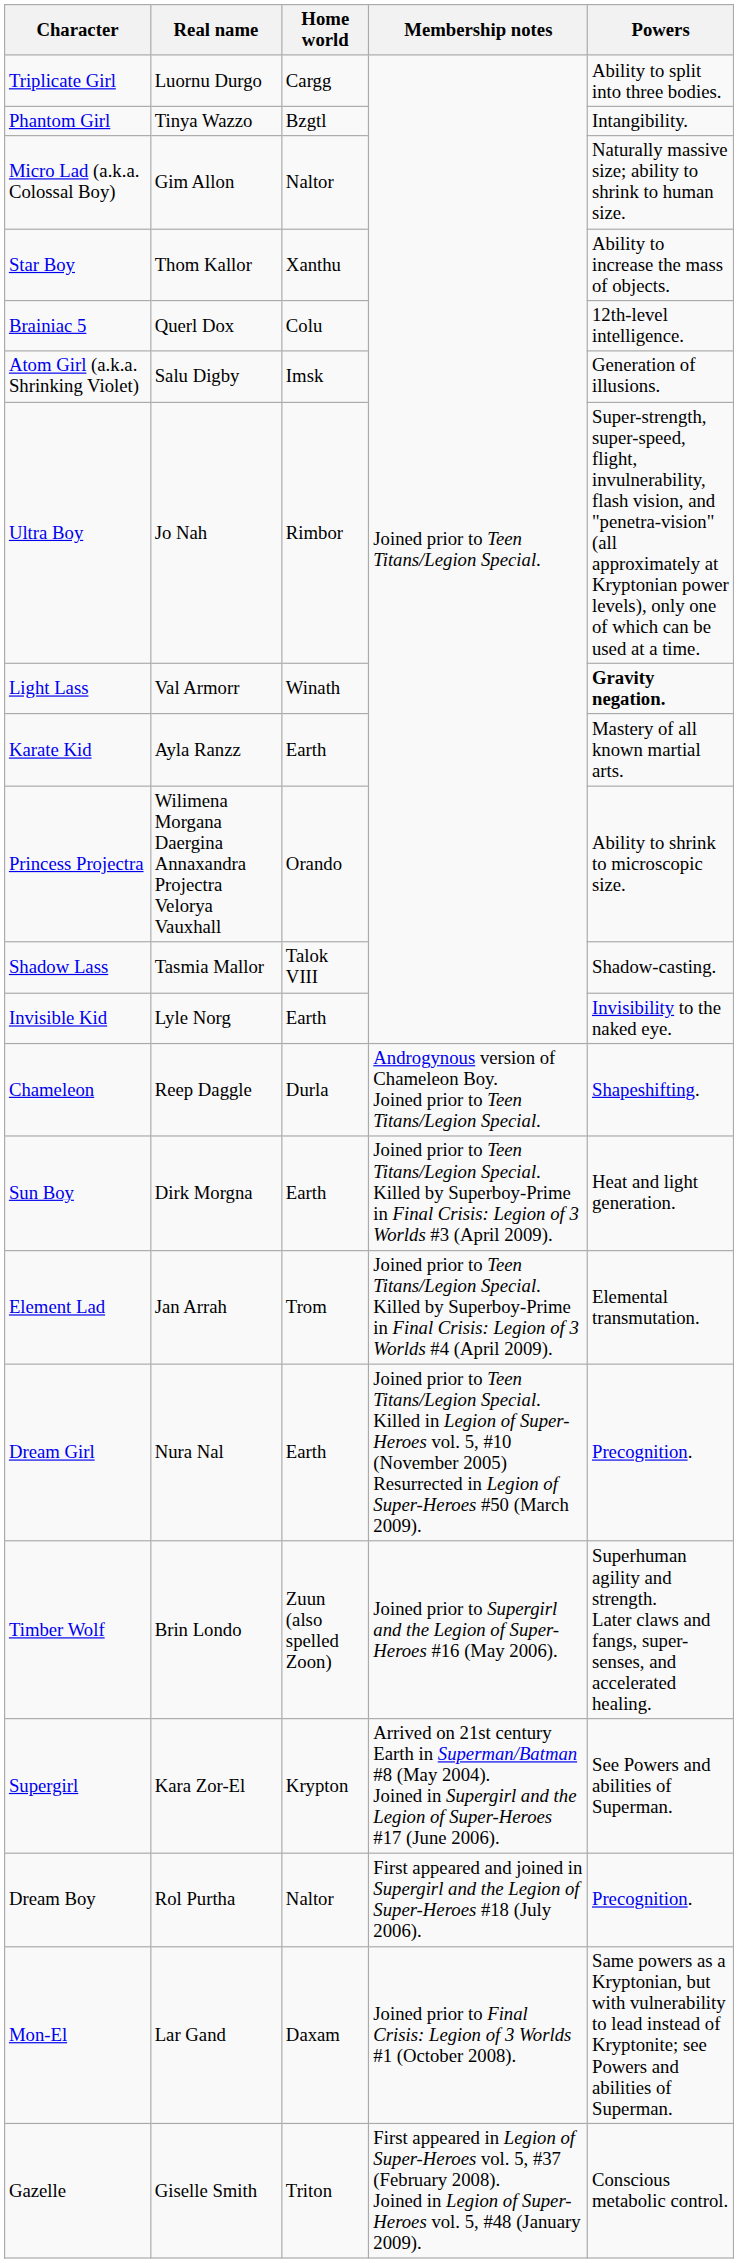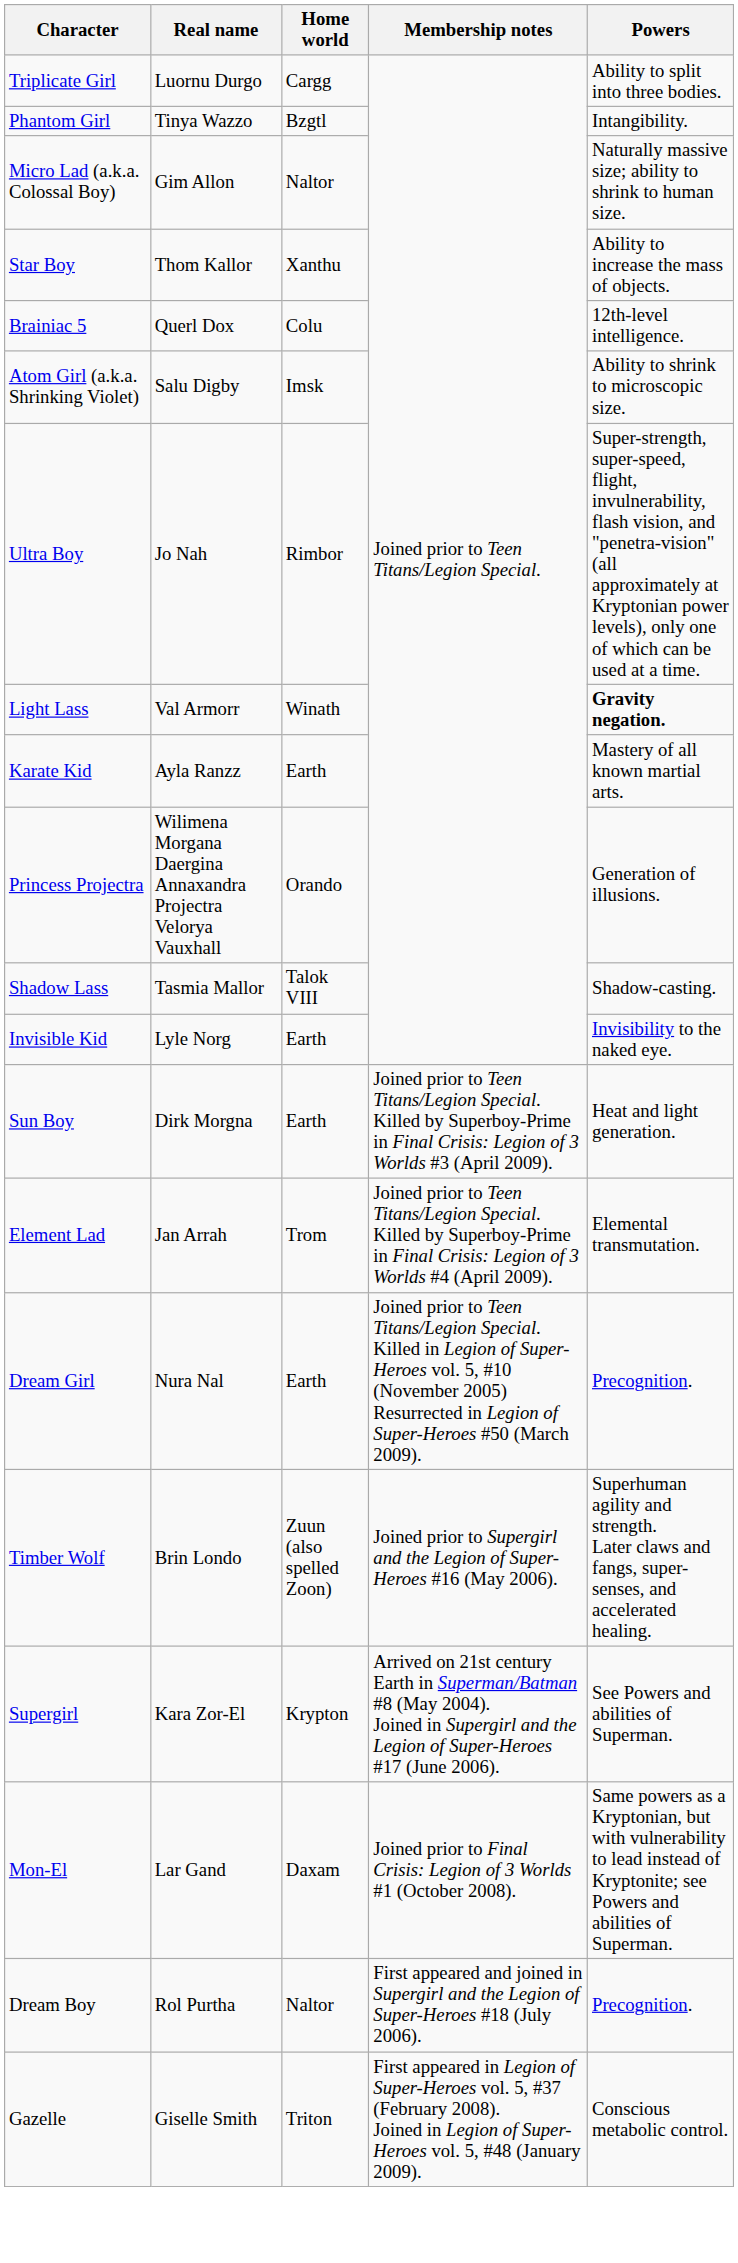 <table class="wikitable" width=100%>
 <tr>
 <th width=20%>Character</th>
 <th width=18%>Real name</th>
 <th width=12%>Home world</th>
 <th width=30%>Membership notes</th>
 <th width=20%>Powers</th>
 </tr>
 <tr>
 <td><a href='#'>Triplicate Girl</a></td>
 <td>Luornu Durgo</td>
 <td>Cargg</td>
 <td rowspan=12>Joined prior to <em>Teen Titans/Legion Special</em>.</td>
 <td>Ability to split into three bodies.</td>
 </tr>
 <tr>
 <td><a href='#'>Phantom Girl</a></td>
 <td>Tinya Wazzo</td>
 <td>Bzgtl</td>
 <td>Intangibility.</td>
 </tr>
 <tr>
 <td><a href='#'>Micro Lad</a> (a.k.a. Colossal Boy)</td>
 <td>Gim Allon</td>
 <td>Naltor</td>
 <td>Naturally massive size; ability to shrink to human size.</td>
 </tr>
 <tr>
 <td><a href='#'>Star Boy</a></td>
 <td>Thom Kallor</td>
 <td>Xanthu</td>
 <td>Ability to increase the mass of objects.</td>
 </tr>
 <tr>
 <td><a href='#'>Brainiac 5</a></td>
 <td>Querl Dox</td>
 <td>Colu</td>
 <td>12th-level intelligence.</td>
 </tr>
 <tr>
 <td><a href='#'>Atom Girl</a> (a.k.a. Shrinking Violet)</td>
 <td>Salu Digby</td>
 <td>Imsk</td>
-<td>Generation of illusions.</td>
+<td>Ability to shrink to microscopic size.</td>
 </tr>
 <tr>
 <td><a href='#'>Ultra Boy</a></td>
 <td>Jo Nah</td>
 <td>Rimbor</td>
 <td>Super-strength, super-speed, flight, invulnerability, flash vision, and "penetra-vision" (all approximately at Kryptonian power levels), only one of which can be used at a time.</td>
 </tr>
 <tr>
 <td><a href='#'>Light Lass</a></td>
 <td>Val Armorr</td>
 <td>Winath</td>
 <td><strong>Gravity negation.</strong></td>
 </tr>
 <tr>
 <td><a href='#'>Karate Kid</a></td>
 <td>Ayla Ranzz</td>
 <td>Earth</td>
 <td>Mastery of all known martial arts.</td>
 </tr>
 <tr>
 <td><a href='#'>Princess Projectra</a></td>
 <td>Wilimena Morgana Daergina Annaxandra Projectra Velorya Vauxhall</td>
 <td>Orando</td>
-<td>Ability to shrink to microscopic size.</td>
+<td>Generation of illusions.</td>
 </tr>
 <tr>
 <td><a href='#'>Shadow Lass</a></td>
 <td>Tasmia Mallor</td>
 <td>Talok VIII</td>
 <td>Shadow-casting.</td>
 </tr>
 <tr>
 <td><a href='#'>Invisible Kid</a></td>
 <td>Lyle Norg</td>
 <td>Earth</td>
 <td><a href='#'>Invisibility</a> to the naked eye.</td>
-</tr>
-<tr>
-<td><a href='#'>Chameleon</a></td>
-<td>Reep Daggle</td>
-<td>Durla</td>
-<td><a href='#'>Androgynous</a> version of Chameleon Boy.<br>Joined prior to <em>Teen Titans/Legion Special</em>.</td>
-<td><a href='#'>Shapeshifting</a>.</td>
 </tr>
 <tr>
 <td><a href='#'>Sun Boy</a></td>
 <td>Dirk Morgna</td>
 <td>Earth</td>
 <td>Joined prior to <em>Teen Titans/Legion Special</em>.<br>Killed by Superboy-Prime in <em>Final Crisis: Legion of 3 Worlds</em> #3 (April 2009).</td>
 <td>Heat and light generation.</td>
 </tr>
 <tr>
 <td><a href='#'>Element Lad</a></td>
 <td>Jan Arrah</td>
 <td>Trom</td>
 <td>Joined prior to <em>Teen Titans/Legion Special</em>.<br>Killed by Superboy-Prime in <em>Final Crisis: Legion of 3 Worlds</em> #4 (April 2009).</td>
 <td>Elemental transmutation.</td>
 </tr>
 <tr>
 <td><a href='#'>Dream Girl</a></td>
 <td>Nura Nal</td>
 <td>Earth</td>
 <td>Joined prior to <em>Teen Titans/Legion Special</em>.<br>Killed in <em>Legion of Super-Heroes</em> vol. 5, #10 (November 2005)<br>Resurrected in <em>Legion of Super-Heroes</em> #50 (March 2009).</td>
 <td><a href='#'>Precognition</a>.</td>
 </tr>
 <tr>
 <td><a href='#'>Timber Wolf</a></td>
 <td>Brin Londo</td>
 <td>Zuun (also spelled Zoon)</td>
 <td>Joined prior to <em>Supergirl and the Legion of Super-Heroes</em> #16 (May 2006).</td>
 <td>Superhuman agility and strength.<br>Later claws and fangs, super-senses, and accelerated healing.</td>
 </tr>
 <tr>
 <td><a href='#'>Supergirl</a></td>
 <td>Kara Zor-El</td>
 <td>Krypton</td>
 <td>Arrived on 21st century Earth in <em><a href='#'>Superman/Batman</a></em> #8 (May 2004).<br>Joined in <em>Supergirl and the Legion of Super-Heroes</em> #17 (June 2006).</td>
 <td>See Powers and abilities of Superman.</td>
 </tr>
 <tr>
+<td><a href='#'>Mon-El</a></td>
+<td>Lar Gand</td>
+<td>Daxam</td>
+<td>Joined prior to <em>Final Crisis: Legion of 3 Worlds</em> #1 (October 2008).</td>
+<td>Same powers as a Kryptonian, but with vulnerability to lead instead of Kryptonite; see Powers and abilities of Superman.</td>
+</tr>
+<tr>
 <td>Dream Boy</td>
 <td>Rol Purtha</td>
 <td>Naltor</td>
 <td>First appeared and joined in <em>Supergirl and the Legion of Super-Heroes</em> #18 (July 2006).</td>
 <td><a href='#'>Precognition</a>.</td>
-</tr>
-<tr>
-<td><a href='#'>Mon-El</a></td>
-<td>Lar Gand</td>
-<td>Daxam</td>
-<td>Joined prior to <em>Final Crisis: Legion of 3 Worlds</em> #1 (October 2008).</td>
-<td>Same powers as a Kryptonian, but with vulnerability to lead instead of Kryptonite; see Powers and abilities of Superman.</td>
 </tr>
 <tr>
 <td>Gazelle</td>
 <td>Giselle Smith</td>
 <td>Triton</td>
 <td>First appeared in <em>Legion of Super-Heroes</em> vol. 5, #37 (February 2008).<br>Joined in <em>Legion of Super-Heroes</em> vol. 5, #48 (January 2009).</td>
 <td>Conscious metabolic control.</td>
 </tr>
 </table>
